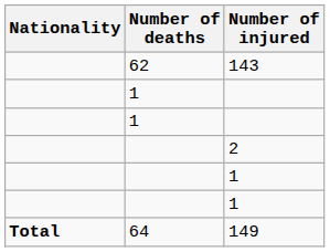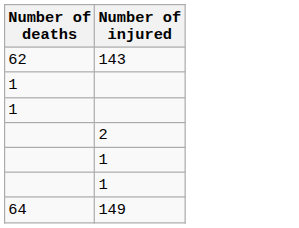 <table class="wikitable sortable floatright">
 <tr>
-<th>Nationality</th>
 <th>Number of<br>deaths</th>
 <th>Number of<br>injured</th>
 </tr>
 <tr valign=top>
-<td></td>
 <td>62</td>
 <td>143</td>
 </tr>
 <tr valign=top>
+<td>1</td>
 <td></td>
+</tr>
+<tr valign=top>
 <td>1</td>
 <td></td>
 </tr>
 <tr valign=top>
 <td></td>
-<td>1</td>
-<td></td>
-</tr>
-<tr valign=top>
-<td></td>
-<td></td>
 <td>2</td>
 </tr>
 <tr valign=top>
-<td></td>
 <td></td>
 <td>1</td>
 </tr>
 <tr valign=top>
 <td></td>
-<td></td>
 <td>1</td>
 </tr>
 <tr valign=top>
-<td><strong>Total</strong></td>
 <td>64</td>
 <td>149</td>
 </tr>
 </table>
